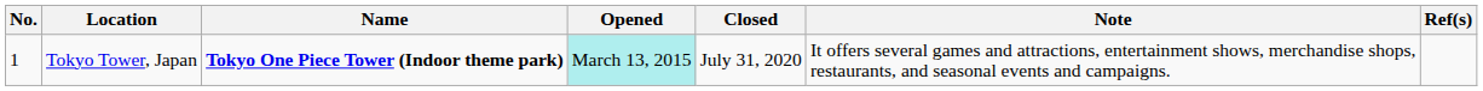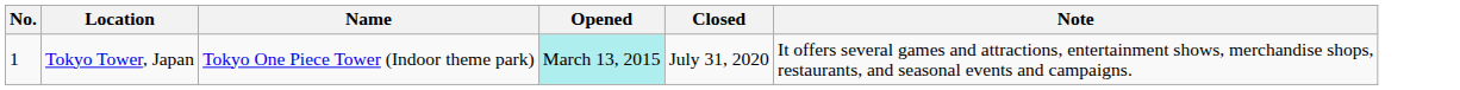 <table class="wikitable">
 <tr>
 <th>No.</th>
 <th>Location</th>
 <th>Name</th>
 <th>Opened</th>
 <th>Closed</th>
 <th>Note</th>
-<th>Ref(s)</th>
 </tr>
 <tr>
 <td>1</td>
 <td><a href='#'>Tokyo Tower</a>, Japan</td>
-<td><strong><a href='#'>Tokyo One Piece Tower</a> (Indoor theme park)</strong></td>
+<td><a href='#'>Tokyo One Piece Tower</a> (Indoor theme park)</td>
 <td style="background: paleturquoise;">March 13, 2015</td>
 <td>July 31, 2020</td>
 <td>It offers several games and attractions, entertainment shows, merchandise shops,<br>restaurants, and seasonal events and campaigns.</td>
-<td></td>
 </tr>
 </table>
